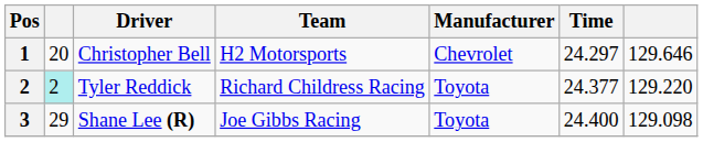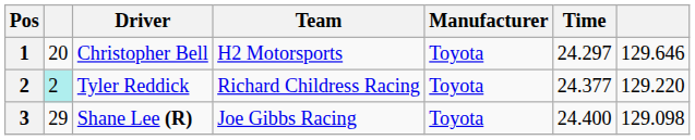 <table class="wikitable" style="font-size:95%">
 <tr>
 <th>Pos</th>
 <th></th>
 <th>Driver</th>
 <th>Team</th>
 <th>Manufacturer</th>
 <th>Time</th>
 <th></th>
 </tr>
 <tr>
 <th>1</th>
 <td>20</td>
 <td><a href='#'>Christopher Bell</a></td>
 <td><a href='#'>H2 Motorsports</a></td>
-<td><a href='#'>Chevrolet</a></td>
+<td><a href='#'>Toyota</a></td>
 <td>24.297</td>
 <td>129.646</td>
 </tr>
 <tr>
 <th>2</th>
 <td style="background: paleturquoise;">2</td>
 <td><a href='#'>Tyler Reddick</a></td>
 <td><a href='#'>Richard Childress Racing</a></td>
 <td><a href='#'>Toyota</a></td>
 <td>24.377</td>
 <td>129.220</td>
 </tr>
 <tr>
 <th>3</th>
 <td>29</td>
 <td><a href='#'>Shane Lee</a> <strong>(R)</strong></td>
 <td><a href='#'>Joe Gibbs Racing</a></td>
 <td><a href='#'>Toyota</a></td>
 <td>24.400</td>
 <td>129.098</td>
 </tr>
 <tr>
 </tr>
 </table>
